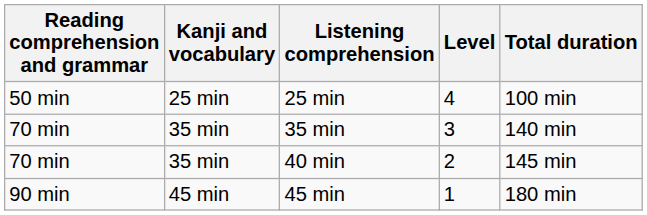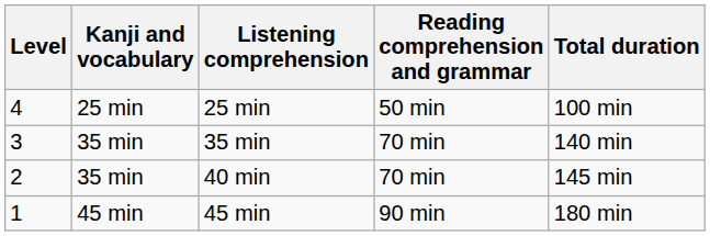 <table class="wikitable">
 <tr>
-<th>Reading<br>comprehension<br>and grammar</th>
+<th>Level</th>
 <th>Kanji and <br>vocabulary</th>
 <th>Listening <br>comprehension</th>
-<th>Level</th>
+<th>Reading<br>comprehension<br>and grammar</th>
 <th>Total duration</th>
 </tr>
 <tr>
-<td>50 min</td>
+<td>4</td>
 <td>25 min</td>
 <td>25 min</td>
-<td>4</td>
+<td>50 min</td>
 <td>100 min</td>
 </tr>
 <tr>
-<td>70 min</td>
+<td>3</td>
 <td>35 min</td>
 <td>35 min</td>
-<td>3</td>
+<td>70 min</td>
 <td>140 min</td>
 </tr>
 <tr>
-<td>70 min</td>
+<td>2</td>
 <td>35 min</td>
 <td>40 min</td>
-<td>2</td>
+<td>70 min</td>
 <td>145 min</td>
 </tr>
 <tr>
-<td>90 min</td>
+<td>1</td>
 <td>45 min</td>
 <td>45 min</td>
-<td>1</td>
+<td>90 min</td>
 <td>180 min</td>
 </tr>
 </table>
